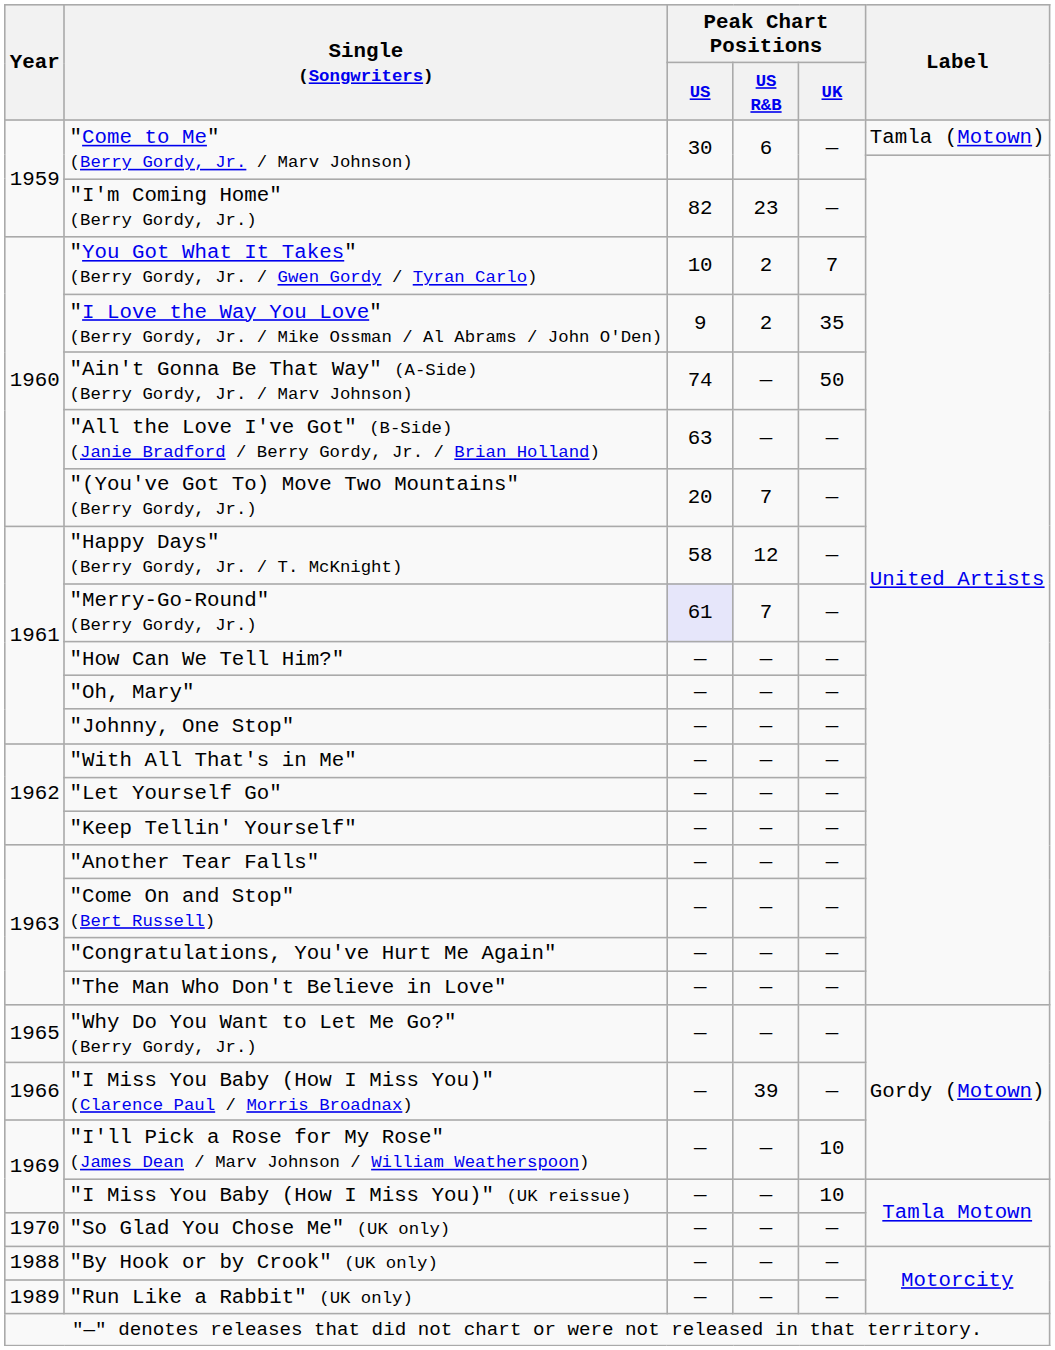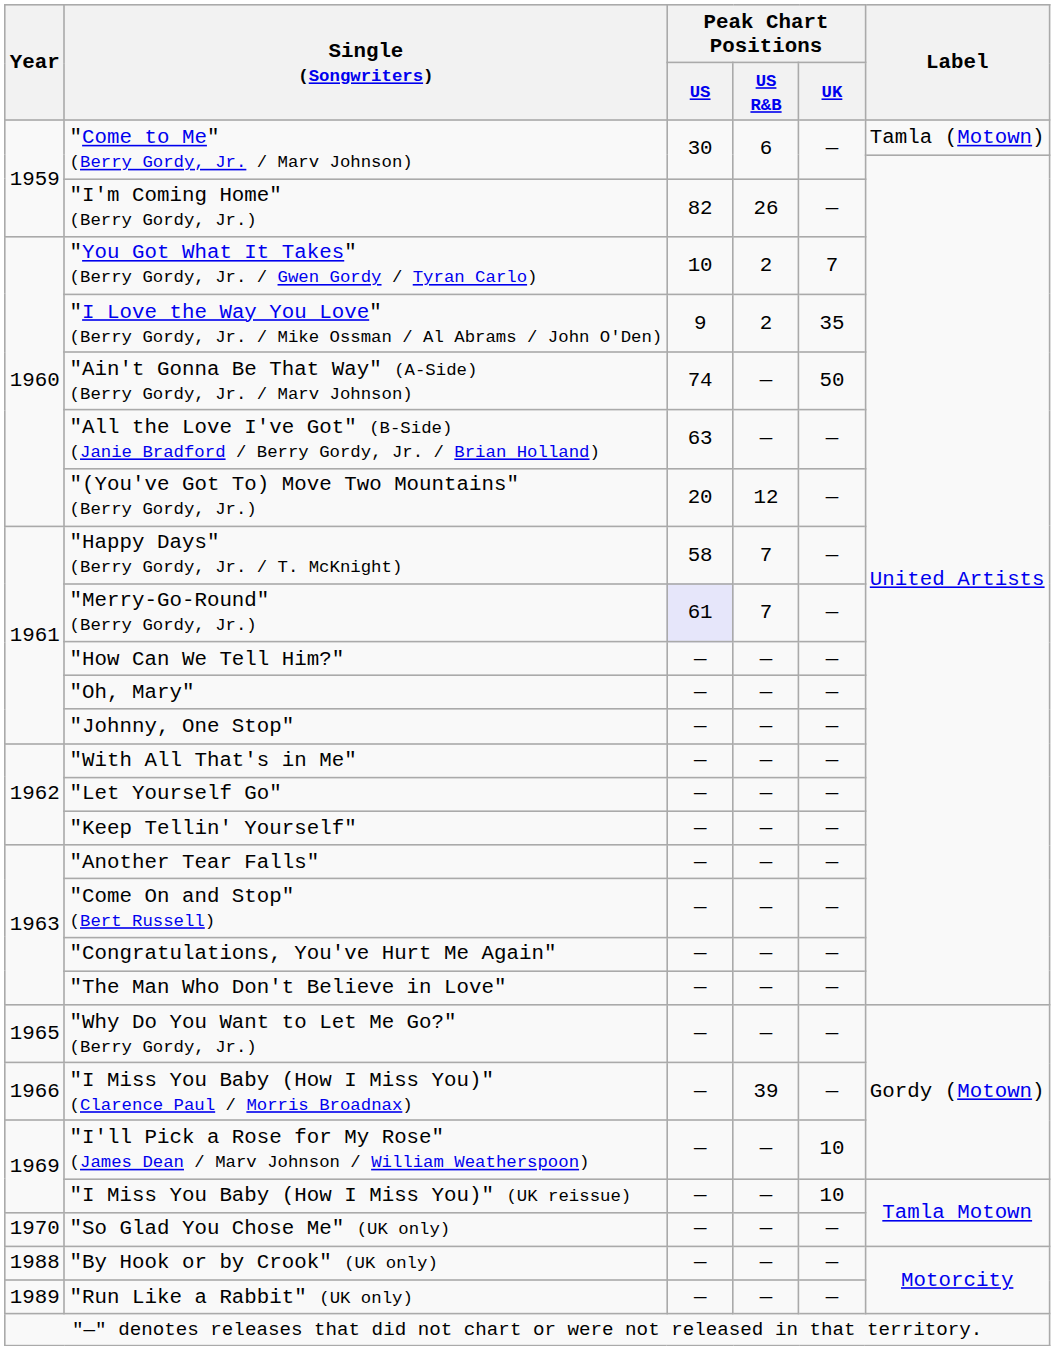 <table class="wikitable">
 <tr>
 <th rowspan="2">Year</th>
 <th rowspan="2">Single<br><small>(<a href='#'>Songwriters</a>)</small></th>
 <th colspan="3">Peak Chart Positions</th>
 <th rowspan="2">Label</th>
 </tr>
 <tr>
 <th style="width:35px;"><small><a href='#'>US</a></small><br></th>
 <th style="width:35px;"><small><a href='#'>US R&B</a></small><br></th>
 <th style="width:35px;"><small><a href='#'>UK</a></small><br></th>
 </tr>
 <tr>
 <td rowspan="3">1959</td>
 <td rowspan="2">"<a href='#'>Come to Me</a>"<br><small>(<a href='#'>Berry Gordy, Jr.</a> / Marv Johnson)</small></td>
 <td rowspan="2" style="text-align:center;">30</td>
 <td rowspan="2" style="text-align:center;">6</td>
 <td rowspan="2" style="text-align:center;">—</td>
 <td style="text-align:center;">Tamla (<a href='#'>Motown</a>)</td>
 </tr>
 <tr>
 <td rowspan="19"><a href='#'>United Artists</a></td>
 </tr>
 <tr>
 <td>"I'm Coming Home"<br><small>(Berry Gordy, Jr.)</small></td>
 <td style="text-align:center;">82</td>
-<td style="text-align:center;">23</td>
+<td style="text-align:center;">26</td>
 <td style="text-align:center;">—</td>
 </tr>
 <tr>
 <td rowspan="5">1960</td>
 <td>"<a href='#'>You Got What It Takes</a>"<br><small>(Berry Gordy, Jr. / <a href='#'>Gwen Gordy</a> / <a href='#'>Tyran Carlo</a>)</small></td>
 <td style="text-align:center;">10</td>
 <td style="text-align:center;">2</td>
 <td style="text-align:center;">7</td>
 </tr>
 <tr>
 <td>"<a href='#'>I Love the Way You Love</a>"<br><small>(Berry Gordy, Jr. / Mike Ossman / Al Abrams / John O'Den)</small></td>
 <td style="text-align:center;">9</td>
 <td style="text-align:center;">2</td>
 <td style="text-align:center;">35</td>
 </tr>
 <tr>
 <td>"Ain't Gonna Be That Way" <small>(A-Side)</small><br><small>(Berry Gordy, Jr. / Marv Johnson)</small></td>
 <td style="text-align:center;">74</td>
 <td style="text-align:center;">—</td>
 <td style="text-align:center;">50</td>
 </tr>
 <tr>
 <td>"All the Love I've Got" <small>(B-Side)</small><br><small>(<a href='#'>Janie Bradford</a> / Berry Gordy, Jr. / <a href='#'>Brian Holland</a>)</small></td>
 <td style="text-align:center;">63</td>
 <td style="text-align:center;">—</td>
 <td style="text-align:center;">—</td>
 </tr>
 <tr>
 <td>"(You've Got To) Move Two Mountains"<br><small>(Berry Gordy, Jr.)</small></td>
 <td style="text-align:center;">20</td>
-<td style="text-align:center;">7</td>
+<td style="text-align:center;">12</td>
 <td style="text-align:center;">—</td>
 </tr>
 <tr>
 <td rowspan="5">1961</td>
 <td>"Happy Days"<br><small>(Berry Gordy, Jr. / T. McKnight)</small></td>
 <td style="text-align:center;">58</td>
-<td style="text-align:center;">12</td>
+<td style="text-align:center;">7</td>
 <td style="text-align:center;">—</td>
 </tr>
 <tr>
 <td>"Merry-Go-Round"<br><small>(Berry Gordy, Jr.)</small></td>
 <td style="background: lavender; text-align:center;">61</td>
 <td style="text-align:center;">7</td>
 <td style="text-align:center;">—</td>
 </tr>
 <tr>
 <td>"How Can We Tell Him?"</td>
 <td style="text-align:center;">—</td>
 <td style="text-align:center;">—</td>
 <td style="text-align:center;">—</td>
 </tr>
 <tr>
 <td>"Oh, Mary"</td>
 <td style="text-align:center;">—</td>
 <td style="text-align:center;">—</td>
 <td style="text-align:center;">—</td>
 </tr>
 <tr>
 <td>"Johnny, One Stop"</td>
 <td style="text-align:center;">—</td>
 <td style="text-align:center;">—</td>
 <td style="text-align:center;">—</td>
 </tr>
 <tr>
 <td rowspan="3">1962</td>
 <td>"With All That's in Me"</td>
 <td style="text-align:center;">—</td>
 <td style="text-align:center;">—</td>
 <td style="text-align:center;">—</td>
 </tr>
 <tr>
 <td>"Let Yourself Go"</td>
 <td style="text-align:center;">—</td>
 <td style="text-align:center;">—</td>
 <td style="text-align:center;">—</td>
 </tr>
 <tr>
 <td>"Keep Tellin' Yourself"</td>
 <td style="text-align:center;">—</td>
 <td style="text-align:center;">—</td>
 <td style="text-align:center;">—</td>
 </tr>
 <tr>
 <td rowspan="4">1963</td>
 <td>"Another Tear Falls"</td>
 <td style="text-align:center;">—</td>
 <td style="text-align:center;">—</td>
 <td style="text-align:center;">—</td>
 </tr>
 <tr>
 <td>"Come On and Stop" <br><small>(<a href='#'>Bert Russell</a>)</small></td>
 <td style="text-align:center;">—</td>
 <td style="text-align:center;">—</td>
 <td style="text-align:center;">—</td>
 </tr>
 <tr>
 <td>"Congratulations, You've Hurt Me Again"</td>
 <td style="text-align:center;">—</td>
 <td style="text-align:center;">—</td>
 <td style="text-align:center;">—</td>
 </tr>
 <tr>
 <td>"The Man Who Don't Believe in Love"</td>
 <td style="text-align:center;">—</td>
 <td style="text-align:center;">—</td>
 <td style="text-align:center;">—</td>
 </tr>
 <tr>
 <td>1965</td>
 <td>"Why Do You Want to Let Me Go?"<br><small>(Berry Gordy, Jr.)</small></td>
 <td style="text-align:center;">—</td>
 <td style="text-align:center;">—</td>
 <td style="text-align:center;">—</td>
 <td rowspan="3" style="text-align:center;">Gordy (<a href='#'>Motown</a>)</td>
 </tr>
 <tr>
 <td>1966</td>
 <td>"I Miss You Baby (How I Miss You)"<br><small>(<a href='#'>Clarence Paul</a> / <a href='#'>Morris Broadnax</a>)</small></td>
 <td style="text-align:center;">—</td>
 <td style="text-align:center;">39</td>
 <td style="text-align:center;">—</td>
 </tr>
 <tr>
 <td rowspan="2">1969</td>
 <td>"I'll Pick a Rose for My Rose"<br><small>(<a href='#'>James Dean</a> / Marv Johnson / <a href='#'>William Weatherspoon</a>)</small></td>
 <td style="text-align:center;">—</td>
 <td style="text-align:center;">—</td>
 <td style="text-align:center;">10</td>
 </tr>
 <tr>
 <td>"I Miss You Baby (How I Miss You)" <small>(UK reissue)</small></td>
 <td style="text-align:center;">—</td>
 <td style="text-align:center;">—</td>
 <td style="text-align:center;">10</td>
 <td rowspan="2" style="text-align:center;"><a href='#'>Tamla Motown</a></td>
 </tr>
 <tr>
 <td>1970</td>
 <td>"So Glad You Chose Me" <small>(UK only)</small></td>
 <td style="text-align:center;">—</td>
 <td style="text-align:center;">—</td>
 <td style="text-align:center;">—</td>
 </tr>
 <tr>
 <td>1988</td>
 <td>"By Hook or by Crook" <small>(UK only)</small></td>
 <td style="text-align:center;">—</td>
 <td style="text-align:center;">—</td>
 <td style="text-align:center;">—</td>
 <td rowspan="2" style="text-align:center;"><a href='#'>Motorcity</a></td>
 </tr>
 <tr>
 <td>1989</td>
 <td>"Run Like a Rabbit" <small>(UK only)</small></td>
 <td style="text-align:center;">—</td>
 <td style="text-align:center;">—</td>
 <td style="text-align:center;">—</td>
 </tr>
 <tr>
 <td colspan="7" style="text-align:center; font-size:9pt;">"—" denotes releases that did not chart or were not released in that territory.</td>
 </tr>
 </table>
